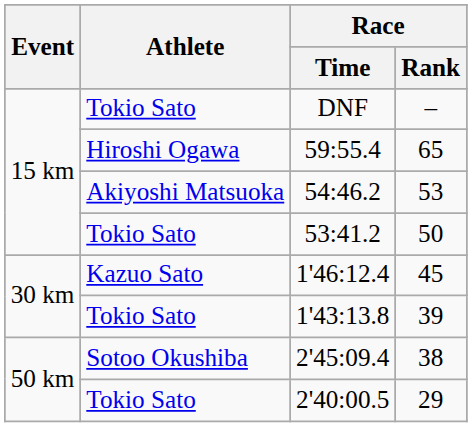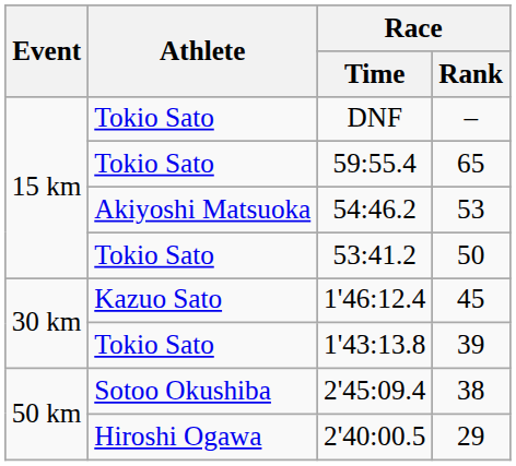 <table class="wikitable" border="1" style="font-size:90%">
 <tr>
 <th rowspan=2>Event</th>
 <th rowspan=2>Athlete</th>
 <th colspan=2>Race</th>
 </tr>
 <tr>
 <th>Time</th>
 <th>Rank</th>
 </tr>
 <tr>
 <td rowspan=4>15 km</td>
 <td><a href='#'>Tokio Sato</a></td>
 <td align=center>DNF</td>
 <td align=center>–</td>
 </tr>
 <tr>
-<td><a href='#'>Hiroshi Ogawa</a></td>
+<td><a href='#'>Tokio Sato</a></td>
 <td align=center>59:55.4</td>
 <td align=center>65</td>
 </tr>
 <tr>
 <td><a href='#'>Akiyoshi Matsuoka</a></td>
 <td align=center>54:46.2</td>
 <td align=center>53</td>
 </tr>
 <tr>
 <td><a href='#'>Tokio Sato</a></td>
 <td align=center>53:41.2</td>
 <td align=center>50</td>
 </tr>
 <tr>
 <td rowspan=2>30 km</td>
 <td><a href='#'>Kazuo Sato</a></td>
 <td align=center>1'46:12.4</td>
 <td align=center>45</td>
 </tr>
 <tr>
 <td><a href='#'>Tokio Sato</a></td>
 <td align=center>1'43:13.8</td>
 <td align=center>39</td>
 </tr>
 <tr>
 <td rowspan=2>50 km</td>
 <td><a href='#'>Sotoo Okushiba</a></td>
 <td align=center>2'45:09.4</td>
 <td align=center>38</td>
 </tr>
 <tr>
-<td><a href='#'>Tokio Sato</a></td>
+<td><a href='#'>Hiroshi Ogawa</a></td>
 <td align=center>2'40:00.5</td>
 <td align=center>29</td>
 </tr>
 </table>
